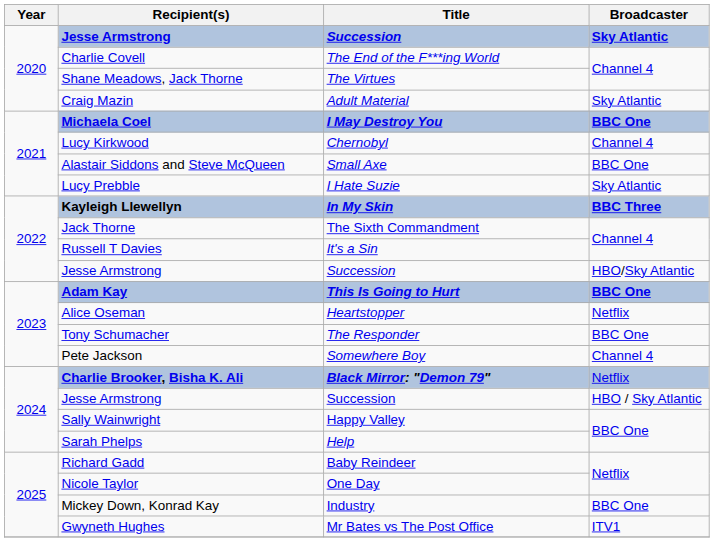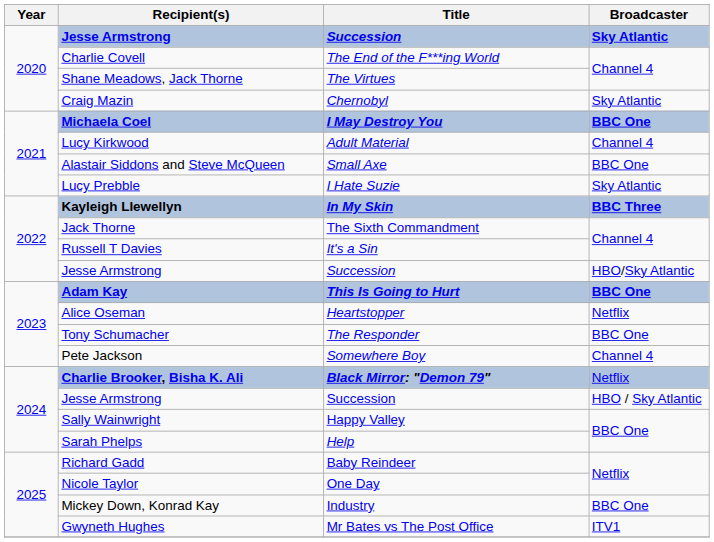 <table class="wikitable" width="95%">
 <tr>
 <th width=5%>Year</th>
 <th width=25%><strong>Recipient(s)</strong></th>
 <th width=25%>Title</th>
 <th width=10%><strong>Broadcaster</strong></th>
 </tr>
 <tr>
 <td rowspan="4" style="text-align:center;"><a href='#'>2020</a><br></td>
 <td style="background:#B0C4DE;"><strong><a href='#'>Jesse Armstrong</a></strong></td>
 <td style="background:#B0C4DE;"><strong><em><a href='#'>Succession</a></em></strong></td>
 <td style="background:#B0C4DE;"><strong><a href='#'>Sky Atlantic</a></strong></td>
 </tr>
 <tr>
 <td><a href='#'>Charlie Covell</a></td>
 <td><em><a href='#'>The End of the F***ing World</a></em></td>
 <td rowspan="2"><a href='#'>Channel 4</a></td>
 </tr>
 <tr>
 <td><a href='#'>Shane Meadows</a>, <a href='#'>Jack Thorne</a></td>
 <td><em><a href='#'>The Virtues</a></em></td>
 </tr>
 <tr>
 <td><a href='#'>Craig Mazin</a></td>
-<td><em><a href='#'>Adult Material</a></em></td>
+<td><em><a href='#'>Chernobyl</a></em></td>
 <td><a href='#'>Sky Atlantic</a></td>
 </tr>
 <tr>
 <td rowspan="4" style="text-align:center;"><a href='#'>2021</a><br></td>
 <td style="background:#B0C4DE;"><strong><a href='#'>Michaela Coel</a></strong></td>
 <td style="background:#B0C4DE;"><strong><em><a href='#'>I May Destroy You</a></em></strong></td>
 <td style="background:#B0C4DE;"><strong><a href='#'>BBC One</a></strong></td>
 </tr>
 <tr>
 <td><a href='#'>Lucy Kirkwood</a></td>
-<td><em><a href='#'>Chernobyl</a></em></td>
+<td><em><a href='#'>Adult Material</a></em></td>
 <td><a href='#'>Channel 4</a></td>
 </tr>
 <tr>
 <td><a href='#'>Alastair Siddons</a> and <a href='#'>Steve McQueen</a></td>
 <td><em><a href='#'>Small Axe</a></em></td>
 <td><a href='#'>BBC One</a></td>
 </tr>
 <tr>
 <td><a href='#'>Lucy Prebble</a></td>
 <td><em><a href='#'>I Hate Suzie</a></em></td>
 <td><a href='#'>Sky Atlantic</a></td>
 </tr>
 <tr>
 <td rowspan="4" style="text-align:center;"><a href='#'>2022</a><br></td>
 <td style="background:#B0C4DE;"><strong>Kayleigh Llewellyn</strong></td>
 <td style="background:#B0C4DE;"><strong><em><a href='#'>In My Skin</a></em></strong></td>
 <td style="background:#B0C4DE;"><strong><a href='#'>BBC Three</a></strong></td>
 </tr>
 <tr>
 <td><a href='#'>Jack Thorne</a></td>
 <td></em><a href='#'>The Sixth Commandment</a><em></td>
 <td rowspan="2"><a href='#'>Channel 4</a></td>
 </tr>
 <tr>
 <td><a href='#'>Russell T Davies</a></td>
 <td><em><a href='#'>It's a Sin</a></em></td>
 </tr>
 <tr>
 <td><a href='#'>Jesse Armstrong</a></td>
 <td><em><a href='#'>Succession</a></em></td>
 <td><a href='#'>HBO</a>/<a href='#'>Sky Atlantic</a></td>
 </tr>
 <tr>
 <td rowspan="4" style="text-align:center;"><a href='#'>2023</a><br></td>
 <td style="background:#B0C4DE;"><strong><a href='#'>Adam Kay</a></strong></td>
 <td style="background:#B0C4DE;"><strong><em><a href='#'>This Is Going to Hurt</a></em></strong></td>
 <td style="background:#B0C4DE;"><strong><a href='#'>BBC One</a></strong></td>
 </tr>
 <tr>
 <td><a href='#'>Alice Oseman</a></td>
 <td><em><a href='#'>Heartstopper</a></em></td>
 <td><a href='#'>Netflix</a></td>
 </tr>
 <tr>
 <td><a href='#'>Tony Schumacher</a></td>
 <td><em><a href='#'>The Responder</a></em></td>
 <td><a href='#'>BBC One</a></td>
 </tr>
 <tr>
 <td>Pete Jackson</td>
 <td><em><a href='#'>Somewhere Boy</a></em></td>
 <td><a href='#'>Channel 4</a></td>
 </tr>
 <tr>
 <td rowspan="4" style="text-align:center;"><a href='#'>2024</a><br></td>
 <td style="background:#B0C4DE;"><strong><a href='#'>Charlie Brooker</a>, <a href='#'>Bisha K. Ali</a></strong></td>
 <td style="background:#B0C4DE;"><strong><em><a href='#'>Black Mirror</a><em>: "<a href='#'>Demon 79</a>"<strong></td>
 <td style="background:#B0C4DE;"></strong><a href='#'>Netflix</a><strong></td>
 </tr>
 <tr>
 <td><a href='#'>Jesse Armstrong</a></td>
 <td></em><a href='#'>Succession</a><em></td>
 <td><a href='#'>HBO</a> / <a href='#'>Sky Atlantic</a></td>
 </tr>
 <tr>
 <td><a href='#'>Sally Wainwright</a></td>
 <td></em><a href='#'>Happy Valley</a><em></td>
 <td rowspan="2"><a href='#'>BBC One</a></td>
 </tr>
 <tr>
 <td><a href='#'>Sarah Phelps</a></td>
 <td><em><a href='#'>Help</a></em></td>
 </tr>
 <tr>
 <td rowspan="4" style="text-align:center;"><a href='#'>2025</a><br></td>
 <td><a href='#'>Richard Gadd</a></td>
 <td></em><a href='#'>Baby Reindeer</a><em></td>
 <td rowspan="2"><a href='#'>Netflix</a></td>
 </tr>
 <tr>
 <td><a href='#'>Nicole Taylor</a></td>
 <td></em><a href='#'>One Day</a><em></td>
 </tr>
 <tr>
 <td>Mickey Down, Konrad Kay</td>
 <td></em><a href='#'>Industry</a><em></td>
 <td><a href='#'>BBC One</a></td>
 </tr>
 <tr>
 <td><a href='#'>Gwyneth Hughes</a></td>
 <td></em><a href='#'>Mr Bates vs The Post Office</a><em></td>
 <td><a href='#'>ITV1</a></td>
 </tr>
 <tr>
 </tr>
 </table>
